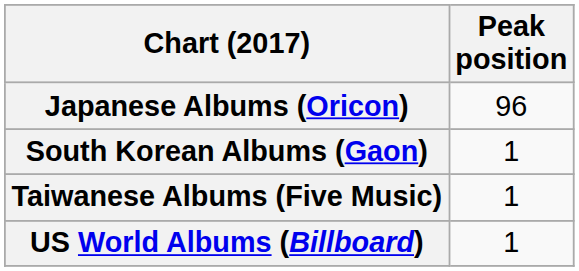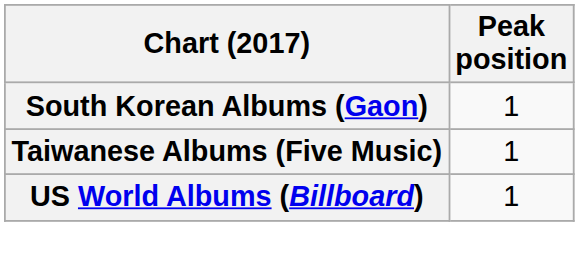 <table class="wikitable sortable plainrowheaders" style="text-align:center">
 <tr>
 <th>Chart (2017)</th>
 <th>Peak<br>position</th>
-</tr>
-<tr>
-<th scope="row">Japanese Albums (<a href='#'>Oricon</a>)</th>
-<td>96</td>
 </tr>
 <tr>
 <th scope="row">South Korean Albums (<a href='#'>Gaon</a>)</th>
 <td>1</td>
 </tr>
 <tr>
 <th scope="row">Taiwanese Albums (Five Music)</th>
 <td>1</td>
 </tr>
 <tr>
 <th scope="row">US <a href='#'>World Albums</a> (<em><a href='#'>Billboard</a></em>)</th>
 <td>1</td>
 </tr>
 </table>
